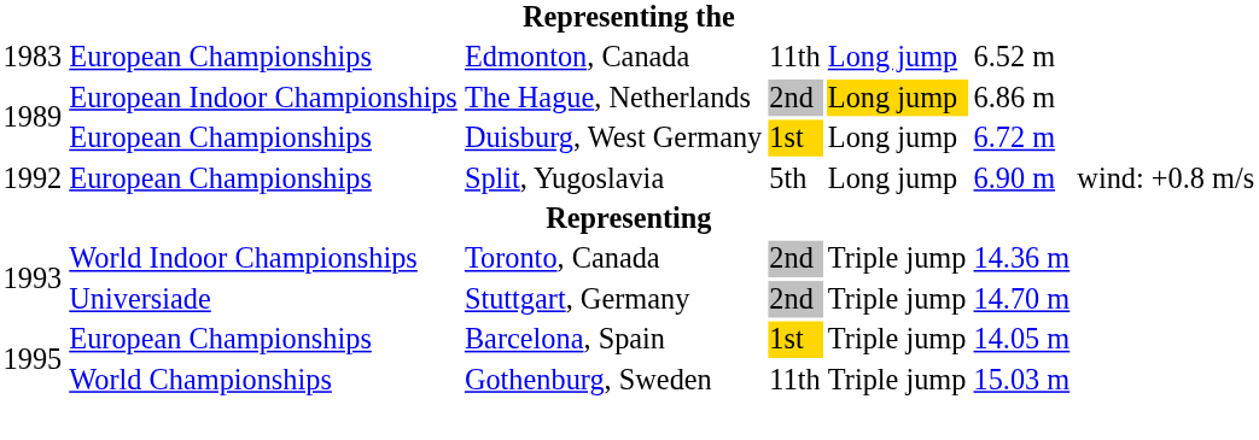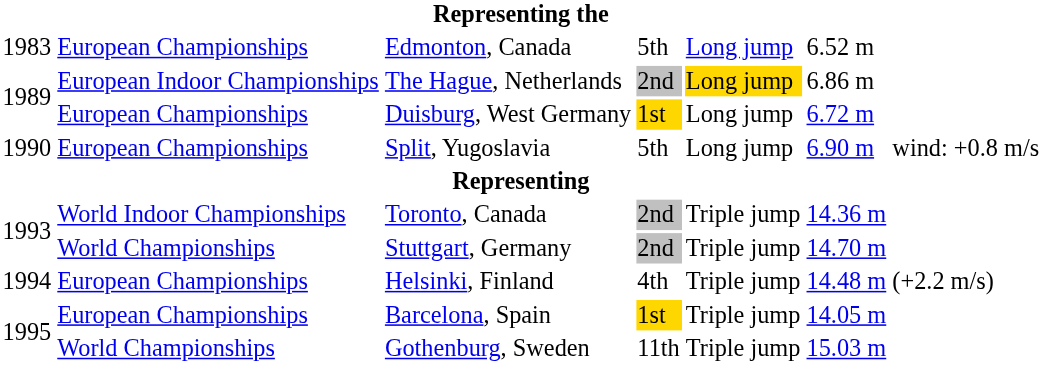 <table>
 <tr>
 <th colspan="7">Representing the </th>
 </tr>
 <tr>
 <td>1983</td>
 <td><a href='#'>European Championships</a></td>
 <td><a href='#'>Edmonton</a>, Canada</td>
-<td>11th</td>
+<td>5th</td>
 <td><a href='#'>Long jump</a></td>
 <td>6.52 m</td>
 </tr>
 <tr>
 <td rowspan=2>1989</td>
 <td><a href='#'>European Indoor Championships</a></td>
 <td><a href='#'>The Hague</a>, Netherlands</td>
 <td bgcolor="silver">2nd</td>
 <td style="background: gold;">Long jump</td>
 <td>6.86 m</td>
 </tr>
 <tr>
 <td><a href='#'>European Championships</a></td>
 <td><a href='#'>Duisburg</a>, West Germany</td>
 <td bgcolor=gold>1st</td>
 <td>Long jump</td>
 <td><a href='#'>6.72 m</a></td>
 </tr>
 <tr>
-<td>1992</td>
+<td>1990</td>
 <td><a href='#'>European Championships</a></td>
 <td><a href='#'>Split</a>, Yugoslavia</td>
 <td>5th</td>
 <td>Long jump</td>
 <td><a href='#'>6.90 m</a></td>
 <td>wind: +0.8 m/s</td>
 </tr>
 <tr>
 <th colspan="7">Representing </th>
 </tr>
 <tr>
 <td rowspan=2>1993</td>
 <td><a href='#'>World Indoor Championships</a></td>
 <td><a href='#'>Toronto</a>, Canada</td>
 <td bgcolor="silver">2nd</td>
 <td>Triple jump</td>
 <td><a href='#'>14.36 m</a></td>
 </tr>
 <tr>
-<td><a href='#'>Universiade</a></td>
+<td><a href='#'>World Championships</a></td>
 <td><a href='#'>Stuttgart</a>, Germany</td>
 <td bgcolor="silver">2nd</td>
 <td>Triple jump</td>
 <td><a href='#'>14.70 m</a></td>
+</tr>
+<tr>
+<td>1994</td>
+<td><a href='#'>European Championships</a></td>
+<td><a href='#'>Helsinki</a>, Finland</td>
+<td>4th</td>
+<td>Triple jump</td>
+<td><a href='#'>14.48 m</a></td>
+<td> (+2.2 m/s)</td>
 </tr>
 <tr>
 <td rowspan=2>1995</td>
 <td><a href='#'>European Championships</a></td>
 <td><a href='#'>Barcelona</a>, Spain</td>
 <td bgcolor="gold">1st</td>
 <td>Triple jump</td>
 <td><a href='#'>14.05 m</a></td>
 <td></td>
 </tr>
 <tr>
 <td><a href='#'>World Championships</a></td>
 <td><a href='#'>Gothenburg</a>, Sweden</td>
 <td>11th</td>
 <td>Triple jump</td>
 <td><a href='#'>15.03 m</a></td>
 </tr>
 </table>
